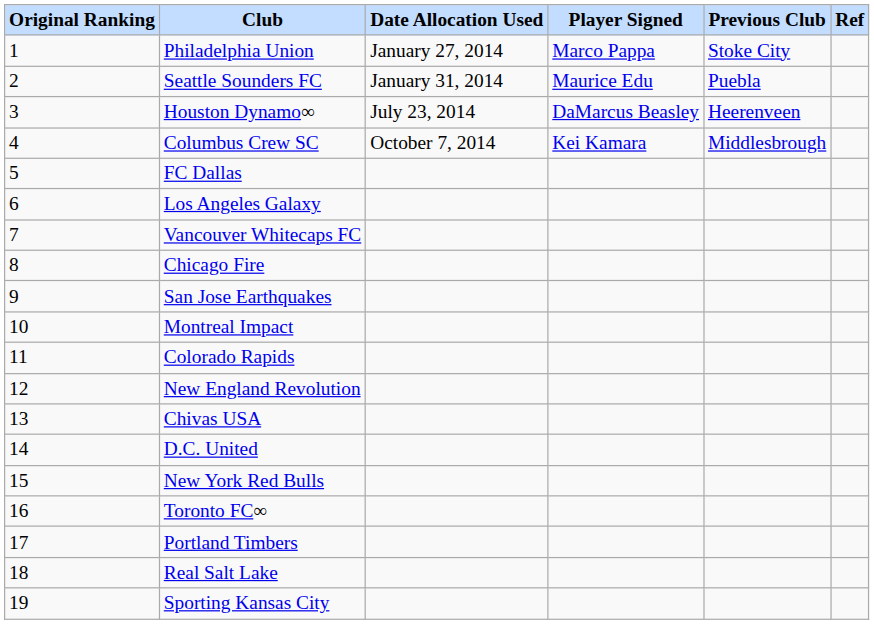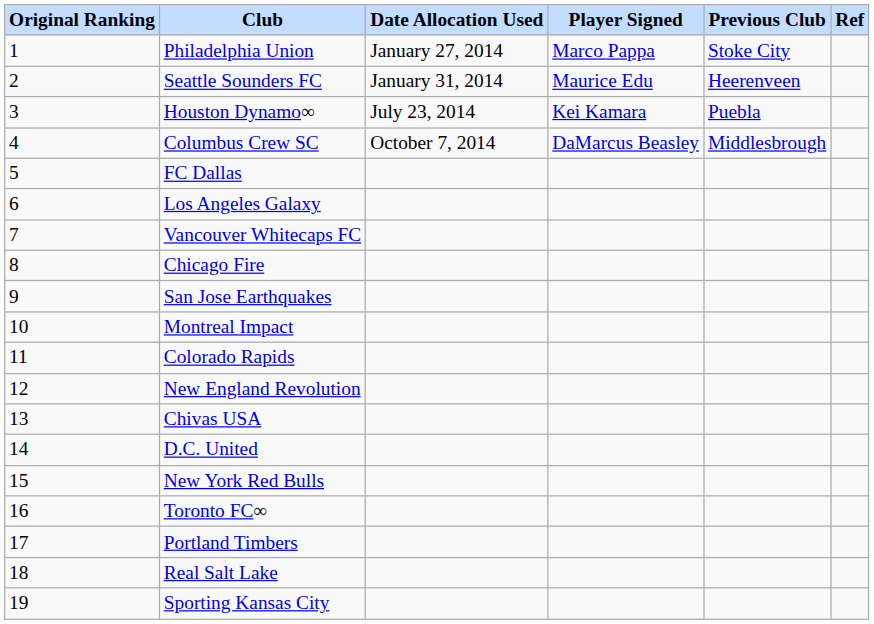 <table class="wikitable" style="text-align:left; font-size:100%;">
 <tr>
 <th style="background:#c2ddff;">Original Ranking</th>
 <th style="background:#c2ddff;">Club</th>
 <th style="background:#c2ddff;">Date Allocation Used</th>
 <th style="background:#c2ddff;">Player Signed</th>
 <th style="background:#c2ddff;">Previous Club</th>
 <th style="background:#c2ddff;">Ref</th>
 </tr>
 <tr>
 <td>1</td>
 <td><a href='#'>Philadelphia Union</a></td>
 <td>January 27, 2014</td>
 <td> <a href='#'>Marco Pappa</a></td>
 <td> <a href='#'>Stoke City</a></td>
 <td></td>
 </tr>
 <tr>
 <td>2</td>
 <td><a href='#'>Seattle Sounders FC</a></td>
 <td>January 31, 2014</td>
 <td> <a href='#'>Maurice Edu</a></td>
-<td> <a href='#'>Puebla</a></td>
+<td> <a href='#'>Heerenveen</a></td>
 <td></td>
 </tr>
 <tr>
 <td>3</td>
 <td><a href='#'>Houston Dynamo</a>∞</td>
 <td>July 23, 2014</td>
-<td> <a href='#'>DaMarcus Beasley</a></td>
-<td> <a href='#'>Heerenveen</a></td>
+<td> <a href='#'>Kei Kamara</a></td>
+<td> <a href='#'>Puebla</a></td>
 <td></td>
 </tr>
 <tr>
 <td>4</td>
 <td><a href='#'>Columbus Crew SC</a></td>
 <td>October 7, 2014</td>
-<td> <a href='#'>Kei Kamara</a></td>
+<td> <a href='#'>DaMarcus Beasley</a></td>
 <td> <a href='#'>Middlesbrough</a></td>
 <td></td>
 </tr>
 <tr>
 <td>5</td>
 <td><a href='#'>FC Dallas</a></td>
 <td></td>
 <td></td>
 <td></td>
 <td></td>
 </tr>
 <tr>
 <td>6</td>
 <td><a href='#'>Los Angeles Galaxy</a></td>
 <td></td>
 <td></td>
 <td></td>
 <td></td>
 </tr>
 <tr>
 <td>7</td>
 <td><a href='#'>Vancouver Whitecaps FC</a></td>
 <td></td>
 <td></td>
 <td></td>
 <td></td>
 </tr>
 <tr>
 <td>8</td>
 <td><a href='#'>Chicago Fire</a></td>
 <td></td>
 <td></td>
 <td></td>
 <td></td>
 </tr>
 <tr>
 <td>9</td>
 <td><a href='#'>San Jose Earthquakes</a></td>
 <td></td>
 <td></td>
 <td></td>
 <td></td>
 </tr>
 <tr>
 <td>10</td>
 <td><a href='#'>Montreal Impact</a></td>
 <td></td>
 <td></td>
 <td></td>
 <td></td>
 </tr>
 <tr>
 <td>11</td>
 <td><a href='#'>Colorado Rapids</a></td>
 <td></td>
 <td></td>
 <td></td>
 <td></td>
 </tr>
 <tr>
 <td>12</td>
 <td><a href='#'>New England Revolution</a></td>
 <td></td>
 <td></td>
 <td></td>
 <td></td>
 </tr>
 <tr>
 <td>13</td>
 <td><a href='#'>Chivas USA</a></td>
 <td></td>
 <td></td>
 <td></td>
 <td></td>
 </tr>
 <tr>
 <td>14</td>
 <td><a href='#'>D.C. United</a></td>
 <td></td>
 <td></td>
 <td></td>
 <td></td>
 </tr>
 <tr>
 <td>15</td>
 <td><a href='#'>New York Red Bulls</a></td>
 <td></td>
 <td></td>
 <td></td>
 <td></td>
 </tr>
 <tr>
 <td>16</td>
 <td><a href='#'>Toronto FC</a>∞</td>
 <td></td>
 <td></td>
 <td></td>
 <td></td>
 </tr>
 <tr>
 <td>17</td>
 <td><a href='#'>Portland Timbers</a></td>
 <td></td>
 <td></td>
 <td></td>
 <td></td>
 </tr>
 <tr>
 <td>18</td>
 <td><a href='#'>Real Salt Lake</a></td>
 <td></td>
 <td></td>
 <td></td>
 <td></td>
 </tr>
 <tr>
 <td>19</td>
 <td><a href='#'>Sporting Kansas City</a></td>
 <td></td>
 <td></td>
 <td></td>
 <td></td>
 </tr>
 </table>
